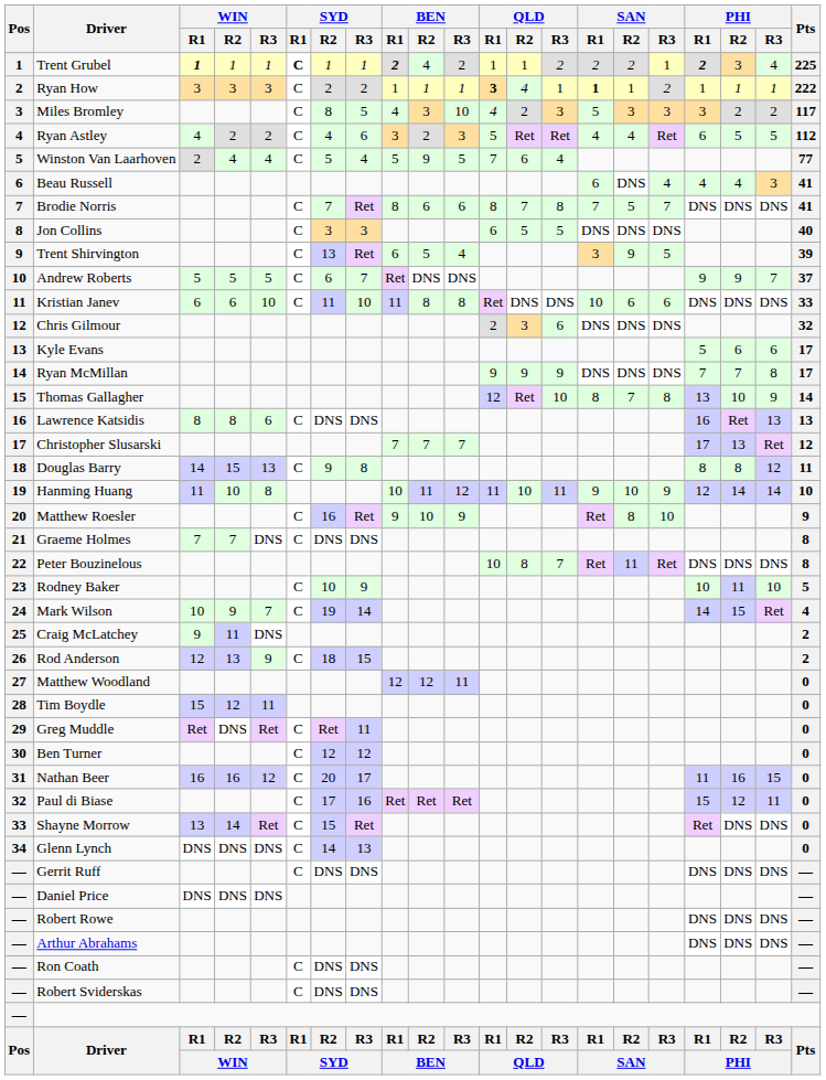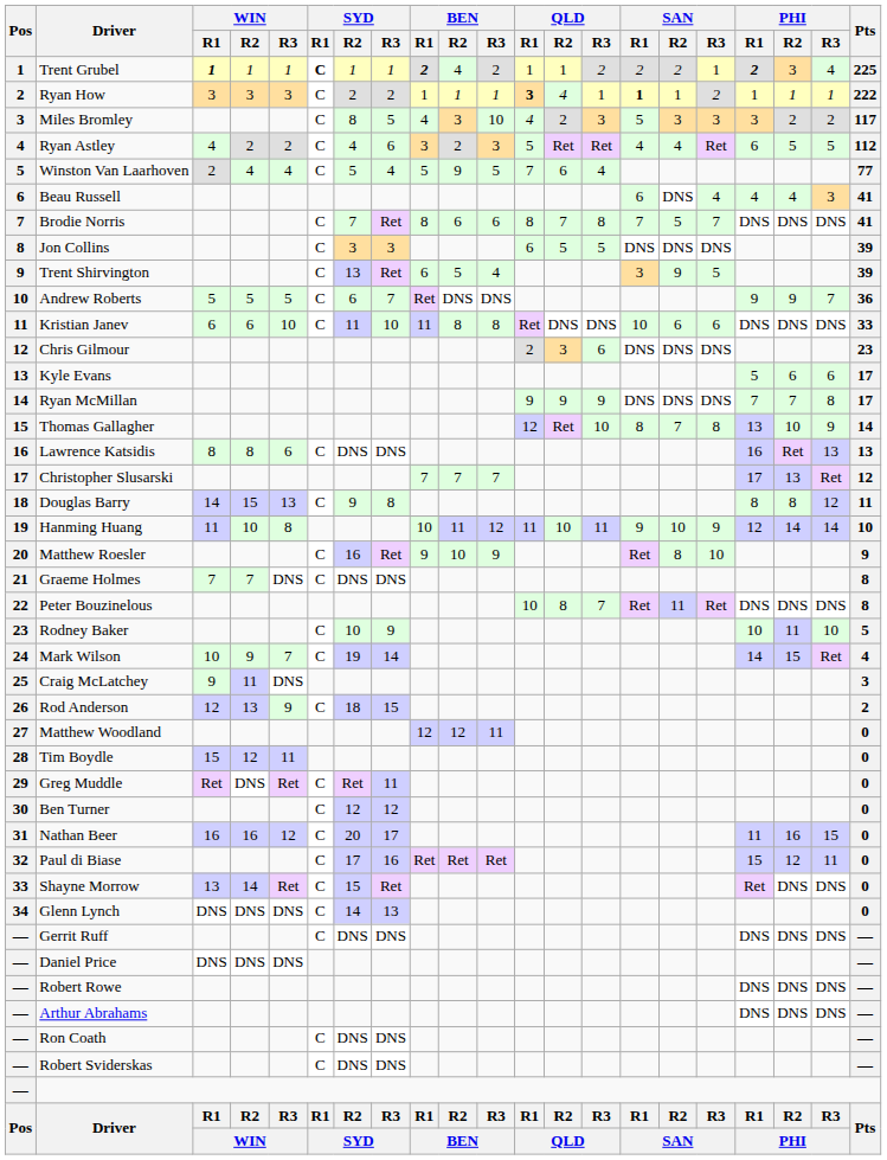 <table class="wikitable" style="font-size:85%; text-align:center">
 <tr>
 <th rowspan="2" valign="middle">Pos</th>
 <th rowspan="2" valign="middle">Driver</th>
 <th colspan="3"><a href='#'>WIN</a><br></th>
 <th colspan="3"><a href='#'>SYD</a><br></th>
 <th colspan="3"><a href='#'>BEN</a><br></th>
 <th colspan="3"><a href='#'>QLD</a><br></th>
 <th colspan="3"><a href='#'>SAN</a><br></th>
 <th colspan="3"><a href='#'>PHI</a><br></th>
 <th rowspan="2" valign="middle">Pts</th>
 </tr>
 <tr>
 <th>R1</th>
 <th>R2</th>
 <th>R3</th>
 <th>R1</th>
 <th>R2</th>
 <th>R3</th>
 <th>R1</th>
 <th>R2</th>
 <th>R3</th>
 <th>R1</th>
 <th>R2</th>
 <th>R3</th>
 <th>R1</th>
 <th>R2</th>
 <th>R3</th>
 <th>R1</th>
 <th>R2</th>
 <th>R3</th>
 </tr>
 <tr>
 <th>1</th>
 <td align="left"> Trent Grubel</td>
 <td style="background:#ffffbf;"><strong><em>1</em></strong></td>
 <td style="background:#ffffbf;"><em>1</em></td>
 <td style="background:#ffffbf;"><em>1</em></td>
 <td style="background:#ffffff;"><strong>C</strong></td>
 <td style="background:#ffffbf;"><em>1</em></td>
 <td style="background:#ffffbf;"><em>1</em></td>
 <td style="background:#dfdfdf;"><strong><em>2</em></strong></td>
 <td style="background:#dfffdf;">4</td>
 <td style="background:#dfdfdf;">2</td>
 <td style="background:#ffffbf;">1</td>
 <td style="background:#ffffbf;">1</td>
 <td style="background:#dfdfdf;"><em>2</em></td>
 <td style="background:#dfdfdf;"><em>2</em></td>
 <td style="background:#dfdfdf;"><em>2</em></td>
 <td style="background:#ffffbf;">1</td>
 <td style="background:#dfdfdf;"><strong><em>2</em></strong></td>
 <td style="background:#ffdf9f;">3</td>
 <td style="background:#dfffdf;">4</td>
 <th>225</th>
 </tr>
 <tr>
 <th>2</th>
 <td align="left"> Ryan How</td>
 <td style="background:#ffdf9f;">3</td>
 <td style="background:#ffdf9f;">3</td>
 <td style="background:#ffdf9f;">3</td>
 <td style="background:#ffffff;">C</td>
 <td style="background:#dfdfdf;">2</td>
 <td style="background:#dfdfdf;">2</td>
 <td style="background:#ffffbf;">1</td>
 <td style="background:#ffffbf;"><em>1</em></td>
 <td style="background:#ffffbf;"><em>1</em></td>
 <td style="background:#ffdf9f;"><strong>3</strong></td>
 <td style="background:#dfffdf;"><em>4</em></td>
 <td style="background:#ffffbf;">1</td>
 <td style="background:#ffffbf;"><strong>1</strong></td>
 <td style="background:#ffffbf;">1</td>
 <td style="background:#dfdfdf;"><em>2</em></td>
 <td style="background:#ffffbf;">1</td>
 <td style="background:#ffffbf;"><em>1</em></td>
 <td style="background:#ffffbf;"><em>1</em></td>
 <th>222</th>
 </tr>
 <tr>
 <th>3</th>
 <td align="left"> Miles Bromley</td>
 <td></td>
 <td></td>
 <td></td>
 <td style="background:#ffffff;">C</td>
 <td style="background:#dfffdf;">8</td>
 <td style="background:#dfffdf;">5</td>
 <td style="background:#dfffdf;">4</td>
 <td style="background:#ffdf9f;">3</td>
 <td style="background:#dfffdf;">10</td>
 <td style="background:#dfffdf;"><em>4</em></td>
 <td style="background:#dfdfdf;">2</td>
 <td style="background:#ffdf9f;">3</td>
 <td style="background:#dfffdf;">5</td>
 <td style="background:#ffdf9f;">3</td>
 <td style="background:#ffdf9f;">3</td>
 <td style="background:#ffdf9f;">3</td>
 <td style="background:#dfdfdf;">2</td>
 <td style="background:#dfdfdf;">2</td>
 <th>117</th>
 </tr>
 <tr>
 <th>4</th>
 <td align="left"> Ryan Astley</td>
 <td style="background:#dfffdf;">4</td>
 <td style="background:#dfdfdf;">2</td>
 <td style="background:#dfdfdf;">2</td>
 <td style="background:#ffffff;">C</td>
 <td style="background:#dfffdf;">4</td>
 <td style="background:#dfffdf;">6</td>
 <td style="background:#ffdf9f;">3</td>
 <td style="background:#dfdfdf;">2</td>
 <td style="background:#ffdf9f;">3</td>
 <td style="background:#dfffdf;">5</td>
 <td style="background:#efcfff;">Ret</td>
 <td style="background:#efcfff;">Ret</td>
 <td style="background:#dfffdf;">4</td>
 <td style="background:#dfffdf;">4</td>
 <td style="background:#efcfff;">Ret</td>
 <td style="background:#dfffdf;">6</td>
 <td style="background:#dfffdf;">5</td>
 <td style="background:#dfffdf;">5</td>
 <th>112</th>
 </tr>
 <tr>
 <th>5</th>
 <td nowrap="" align="left"> Winston Van Laarhoven</td>
 <td style="background:#dfdfdf;">2</td>
 <td style="background:#dfffdf;">4</td>
 <td style="background:#dfffdf;">4</td>
 <td style="background:#ffffff;">C</td>
 <td style="background:#dfffdf;">5</td>
 <td style="background:#dfffdf;">4</td>
 <td style="background:#dfffdf;">5</td>
 <td style="background:#dfffdf;">9</td>
 <td style="background:#dfffdf;">5</td>
 <td style="background:#dfffdf;">7</td>
 <td style="background:#dfffdf;">6</td>
 <td style="background:#dfffdf;">4</td>
 <td></td>
 <td></td>
 <td></td>
 <td></td>
 <td></td>
 <td></td>
 <th>77</th>
 </tr>
 <tr>
 <th>6</th>
 <td align="left"> Beau Russell</td>
 <td></td>
 <td></td>
 <td></td>
 <td></td>
 <td></td>
 <td></td>
 <td></td>
 <td></td>
 <td></td>
 <td></td>
 <td></td>
 <td></td>
 <td style="background:#dfffdf;">6</td>
 <td style="background:#ffffff;">DNS</td>
 <td style="background:#dfffdf;">4</td>
 <td style="background:#dfffdf;">4</td>
 <td style="background:#dfffdf;">4</td>
 <td style="background:#ffdf9f;">3</td>
 <th>41</th>
 </tr>
 <tr>
 <th>7</th>
 <td align="left"> Brodie Norris</td>
 <td></td>
 <td></td>
 <td></td>
 <td style="background:#ffffff;">C</td>
 <td style="background:#dfffdf;">7</td>
 <td style="background:#efcfff;">Ret</td>
 <td style="background:#dfffdf;">8</td>
 <td style="background:#dfffdf;">6</td>
 <td style="background:#dfffdf;">6</td>
 <td style="background:#dfffdf;">8</td>
 <td style="background:#dfffdf;">7</td>
 <td style="background:#dfffdf;">8</td>
 <td style="background:#dfffdf;">7</td>
 <td style="background:#dfffdf;">5</td>
 <td style="background:#dfffdf;">7</td>
 <td style="background:#ffffff;">DNS</td>
 <td style="background:#ffffff;">DNS</td>
 <td style="background:#ffffff;">DNS</td>
 <th>41</th>
 </tr>
 <tr>
 <th>8</th>
 <td align="left"> Jon Collins</td>
 <td></td>
 <td></td>
 <td></td>
 <td style="background:#ffffff;">C</td>
 <td style="background:#ffdf9f;">3</td>
 <td style="background:#ffdf9f;">3</td>
 <td></td>
 <td></td>
 <td></td>
 <td style="background:#dfffdf;">6</td>
 <td style="background:#dfffdf;">5</td>
 <td style="background:#dfffdf;">5</td>
 <td style="background:#ffffff;">DNS</td>
 <td style="background:#ffffff;">DNS</td>
 <td style="background:#ffffff;">DNS</td>
 <td></td>
 <td></td>
 <td></td>
-<th>40</th>
+<th>39</th>
 </tr>
 <tr>
 <th>9</th>
 <td align="left"> Trent Shirvington</td>
 <td></td>
 <td></td>
 <td></td>
 <td style="background:#ffffff;">C</td>
 <td style="background:#cfcfff;">13</td>
 <td style="background:#efcfff;">Ret</td>
 <td style="background:#dfffdf;">6</td>
 <td style="background:#dfffdf;">5</td>
 <td style="background:#dfffdf;">4</td>
 <td></td>
 <td></td>
 <td></td>
 <td style="background:#ffdf9f;">3</td>
 <td style="background:#dfffdf;">9</td>
 <td style="background:#dfffdf;">5</td>
 <td></td>
 <td></td>
 <td></td>
 <th>39</th>
 </tr>
 <tr>
 <th>10</th>
 <td nowrap="" align="left"> Andrew Roberts</td>
 <td style="background:#dfffdf;">5</td>
 <td style="background:#dfffdf;">5</td>
 <td style="background:#dfffdf;">5</td>
 <td style="background:#ffffff;">C</td>
 <td style="background:#dfffdf;">6</td>
 <td style="background:#dfffdf;">7</td>
 <td style="background:#efcfff;">Ret</td>
 <td style="background:#ffffff;">DNS</td>
 <td style="background:#ffffff;">DNS</td>
 <td></td>
 <td></td>
 <td></td>
 <td></td>
 <td></td>
 <td></td>
 <td style="background:#dfffdf;">9</td>
 <td style="background:#dfffdf;">9</td>
 <td style="background:#dfffdf;">7</td>
-<th>37</th>
+<th>36</th>
 </tr>
 <tr>
 <th>11</th>
 <td align="left"> Kristian Janev</td>
 <td style="background:#dfffdf;">6</td>
 <td style="background:#dfffdf;">6</td>
 <td style="background:#dfffdf;">10</td>
 <td style="background:#ffffff;">C</td>
 <td style="background:#cfcfff;">11</td>
 <td style="background:#dfffdf;">10</td>
 <td style="background:#cfcfff;">11</td>
 <td style="background:#dfffdf;">8</td>
 <td style="background:#dfffdf;">8</td>
 <td style="background:#efcfff;">Ret</td>
 <td style="background:#ffffff;">DNS</td>
 <td style="background:#ffffff;">DNS</td>
 <td style="background:#dfffdf;">10</td>
 <td style="background:#dfffdf;">6</td>
 <td style="background:#dfffdf;">6</td>
 <td style="background:#ffffff;">DNS</td>
 <td style="background:#ffffff;">DNS</td>
 <td style="background:#ffffff;">DNS</td>
 <th>33</th>
 </tr>
 <tr>
 <th>12</th>
 <td align="left"> Chris Gilmour</td>
 <td></td>
 <td></td>
 <td></td>
 <td></td>
 <td></td>
 <td></td>
 <td></td>
 <td></td>
 <td></td>
 <td style="background:#dfdfdf;">2</td>
 <td style="background:#ffdf9f;">3</td>
 <td style="background:#dfffdf;">6</td>
 <td style="background:#ffffff;">DNS</td>
 <td style="background:#ffffff;">DNS</td>
 <td style="background:#ffffff;">DNS</td>
 <td></td>
 <td></td>
 <td></td>
-<th>32</th>
+<th>23</th>
 </tr>
 <tr>
 <th>13</th>
 <td align="left"> Kyle Evans</td>
 <td></td>
 <td></td>
 <td></td>
 <td></td>
 <td></td>
 <td></td>
 <td></td>
 <td></td>
 <td></td>
 <td></td>
 <td></td>
 <td></td>
 <td></td>
 <td></td>
 <td></td>
 <td style="background:#dfffdf;">5</td>
 <td style="background:#dfffdf;">6</td>
 <td style="background:#dfffdf;">6</td>
 <th>17</th>
 </tr>
 <tr>
 <th>14</th>
 <td align="left"> Ryan McMillan</td>
 <td></td>
 <td></td>
 <td></td>
 <td></td>
 <td></td>
 <td></td>
 <td></td>
 <td></td>
 <td></td>
 <td style="background:#dfffdf;">9</td>
 <td style="background:#dfffdf;">9</td>
 <td style="background:#dfffdf;">9</td>
 <td style="background:#ffffff;">DNS</td>
 <td style="background:#ffffff;">DNS</td>
 <td style="background:#ffffff;">DNS</td>
 <td style="background:#dfffdf;">7</td>
 <td style="background:#dfffdf;">7</td>
 <td style="background:#dfffdf;">8</td>
 <th>17</th>
 </tr>
 <tr>
 <th>15</th>
 <td align="left"> Thomas Gallagher</td>
 <td></td>
 <td></td>
 <td></td>
 <td></td>
 <td></td>
 <td></td>
 <td></td>
 <td></td>
 <td></td>
 <td style="background:#cfcfff;">12</td>
 <td style="background:#efcfff;">Ret</td>
 <td style="background:#dfffdf;">10</td>
 <td style="background:#dfffdf;">8</td>
 <td style="background:#dfffdf;">7</td>
 <td style="background:#dfffdf;">8</td>
 <td style="background:#cfcfff;">13</td>
 <td style="background:#dfffdf;">10</td>
 <td style="background:#dfffdf;">9</td>
 <th>14</th>
 </tr>
 <tr>
 <th>16</th>
 <td align="left"> Lawrence Katsidis</td>
 <td style="background:#dfffdf;">8</td>
 <td style="background:#dfffdf;">8</td>
 <td style="background:#dfffdf;">6</td>
 <td style="background:#ffffff;">C</td>
 <td style="background:#ffffff;">DNS</td>
 <td style="background:#ffffff;">DNS</td>
 <td></td>
 <td></td>
 <td></td>
 <td></td>
 <td></td>
 <td></td>
 <td></td>
 <td></td>
 <td></td>
 <td style="background:#cfcfff;">16</td>
 <td style="background:#efcfff;">Ret</td>
 <td style="background:#cfcfff;">13</td>
 <th>13</th>
 </tr>
 <tr>
 <th>17</th>
 <td align="left"> Christopher Slusarski</td>
 <td></td>
 <td></td>
 <td></td>
 <td></td>
 <td></td>
 <td></td>
 <td style="background:#dfffdf;">7</td>
 <td style="background:#dfffdf;">7</td>
 <td style="background:#dfffdf;">7</td>
 <td></td>
 <td></td>
 <td></td>
 <td></td>
 <td></td>
 <td></td>
 <td style="background:#cfcfff;">17</td>
 <td style="background:#cfcfff;">13</td>
 <td style="background:#efcfff;">Ret</td>
 <th>12</th>
 </tr>
 <tr>
 <th>18</th>
 <td align="left"> Douglas Barry</td>
 <td style="background:#cfcfff;">14</td>
 <td style="background:#cfcfff;">15</td>
 <td style="background:#cfcfff;">13</td>
 <td style="background:#ffffff;">C</td>
 <td style="background:#dfffdf;">9</td>
 <td style="background:#dfffdf;">8</td>
 <td></td>
 <td></td>
 <td></td>
 <td></td>
 <td></td>
 <td></td>
 <td></td>
 <td></td>
 <td></td>
 <td style="background:#dfffdf;">8</td>
 <td style="background:#dfffdf;">8</td>
 <td style="background:#cfcfff;">12</td>
 <th>11</th>
 </tr>
 <tr>
 <th>19</th>
 <td align="left"> Hanming Huang</td>
 <td style="background:#cfcfff;">11</td>
 <td style="background:#dfffdf;">10</td>
 <td style="background:#dfffdf;">8</td>
 <td></td>
 <td></td>
 <td></td>
 <td style="background:#dfffdf;">10</td>
 <td style="background:#cfcfff;">11</td>
 <td style="background:#cfcfff;">12</td>
 <td style="background:#cfcfff;">11</td>
 <td style="background:#dfffdf;">10</td>
 <td style="background:#cfcfff;">11</td>
 <td style="background:#dfffdf;">9</td>
 <td style="background:#dfffdf;">10</td>
 <td style="background:#dfffdf;">9</td>
 <td style="background:#cfcfff;">12</td>
 <td style="background:#cfcfff;">14</td>
 <td style="background:#cfcfff;">14</td>
 <th>10</th>
 </tr>
 <tr>
 <th>20</th>
 <td align="left"> Matthew Roesler</td>
 <td></td>
 <td></td>
 <td></td>
 <td style="background:#ffffff;">C</td>
 <td style="background:#cfcfff;">16</td>
 <td style="background:#efcfff;">Ret</td>
 <td style="background:#dfffdf;">9</td>
 <td style="background:#dfffdf;">10</td>
 <td style="background:#dfffdf;">9</td>
 <td></td>
 <td></td>
 <td></td>
 <td style="background:#efcfff;">Ret</td>
 <td style="background:#dfffdf;">8</td>
 <td style="background:#dfffdf;">10</td>
 <td></td>
 <td></td>
 <td></td>
 <th>9</th>
 </tr>
 <tr>
 <th>21</th>
 <td align="left"> Graeme Holmes</td>
 <td style="background:#dfffdf;">7</td>
 <td style="background:#dfffdf;">7</td>
 <td style="background:#ffffff;">DNS</td>
 <td style="background:#ffffff;">C</td>
 <td style="background:#ffffff;">DNS</td>
 <td style="background:#ffffff;">DNS</td>
 <td></td>
 <td></td>
 <td></td>
 <td></td>
 <td></td>
 <td></td>
 <td></td>
 <td></td>
 <td></td>
 <td></td>
 <td></td>
 <td></td>
 <th>8</th>
 </tr>
 <tr>
 <th>22</th>
 <td align="left"> Peter Bouzinelous</td>
 <td></td>
 <td></td>
 <td></td>
 <td></td>
 <td></td>
 <td></td>
 <td></td>
 <td></td>
 <td></td>
 <td style="background:#dfffdf;">10</td>
 <td style="background:#dfffdf;">8</td>
 <td style="background:#dfffdf;">7</td>
 <td style="background:#efcfff;">Ret</td>
 <td style="background:#cfcfff;">11</td>
 <td style="background:#efcfff;">Ret</td>
 <td style="background:#ffffff;">DNS</td>
 <td style="background:#ffffff;">DNS</td>
 <td style="background:#ffffff;">DNS</td>
 <th>8</th>
 </tr>
 <tr>
 <th>23</th>
 <td align="left"> Rodney Baker</td>
 <td></td>
 <td></td>
 <td></td>
 <td style="background:#ffffff;">C</td>
 <td style="background:#dfffdf;">10</td>
 <td style="background:#dfffdf;">9</td>
 <td></td>
 <td></td>
 <td></td>
 <td></td>
 <td></td>
 <td></td>
 <td></td>
 <td></td>
 <td></td>
 <td style="background:#dfffdf;">10</td>
 <td style="background:#cfcfff;">11</td>
 <td style="background:#dfffdf;">10</td>
 <th>5</th>
 </tr>
 <tr>
 <th>24</th>
 <td align="left"> Mark Wilson</td>
 <td style="background:#dfffdf;">10</td>
 <td style="background:#dfffdf;">9</td>
 <td style="background:#dfffdf;">7</td>
 <td style="background:#ffffff;">C</td>
 <td style="background:#cfcfff;">19</td>
 <td style="background:#cfcfff;">14</td>
 <td></td>
 <td></td>
 <td></td>
 <td></td>
 <td></td>
 <td></td>
 <td></td>
 <td></td>
 <td></td>
 <td style="background:#cfcfff;">14</td>
 <td style="background:#cfcfff;">15</td>
 <td style="background:#efcfff;">Ret</td>
 <th>4</th>
 </tr>
 <tr>
 <th>25</th>
 <td align="left"> Craig McLatchey</td>
 <td style="background:#dfffdf;">9</td>
 <td style="background:#cfcfff;">11</td>
 <td style="background:#ffffff;">DNS</td>
 <td></td>
 <td></td>
 <td></td>
 <td></td>
 <td></td>
 <td></td>
 <td></td>
 <td></td>
 <td></td>
 <td></td>
 <td></td>
 <td></td>
 <td></td>
 <td></td>
 <td></td>
-<th>2</th>
+<th>3</th>
 </tr>
 <tr>
 <th>26</th>
 <td align="left"> Rod Anderson</td>
 <td style="background:#cfcfff;">12</td>
 <td style="background:#cfcfff;">13</td>
 <td style="background:#dfffdf;">9</td>
 <td style="background:#ffffff;">C</td>
 <td style="background:#cfcfff;">18</td>
 <td style="background:#cfcfff;">15</td>
 <td></td>
 <td></td>
 <td></td>
 <td></td>
 <td></td>
 <td></td>
 <td></td>
 <td></td>
 <td></td>
 <td></td>
 <td></td>
 <td></td>
 <th>2</th>
 </tr>
 <tr>
 <th>27</th>
 <td align="left"> Matthew Woodland</td>
 <td></td>
 <td></td>
 <td></td>
 <td></td>
 <td></td>
 <td></td>
 <td style="background:#cfcfff;">12</td>
 <td style="background:#cfcfff;">12</td>
 <td style="background:#cfcfff;">11</td>
 <td></td>
 <td></td>
 <td></td>
 <td></td>
 <td></td>
 <td></td>
 <td></td>
 <td></td>
 <td></td>
 <th>0</th>
 </tr>
 <tr>
 <th>28</th>
 <td align="left"> Tim Boydle</td>
 <td style="background:#cfcfff;">15</td>
 <td style="background:#cfcfff;">12</td>
 <td style="background:#cfcfff;">11</td>
 <td></td>
 <td></td>
 <td></td>
 <td></td>
 <td></td>
 <td></td>
 <td></td>
 <td></td>
 <td></td>
 <td></td>
 <td></td>
 <td></td>
 <td></td>
 <td></td>
 <td></td>
 <th>0</th>
 </tr>
 <tr>
 <th>29</th>
 <td align="left"> Greg Muddle</td>
 <td style="background:#efcfff;">Ret</td>
 <td style="background:#ffffff;">DNS</td>
 <td style="background:#efcfff;">Ret</td>
 <td style="background:#ffffff;">C</td>
 <td style="background:#efcfff;">Ret</td>
 <td style="background:#cfcfff;">11</td>
 <td></td>
 <td></td>
 <td></td>
 <td></td>
 <td></td>
 <td></td>
 <td></td>
 <td></td>
 <td></td>
 <td></td>
 <td></td>
 <td></td>
 <th>0</th>
 </tr>
 <tr>
 <th>30</th>
 <td align="left"> Ben Turner</td>
 <td></td>
 <td></td>
 <td></td>
 <td style="background:#ffffff;">C</td>
 <td style="background:#cfcfff;">12</td>
 <td style="background:#cfcfff;">12</td>
 <td></td>
 <td></td>
 <td></td>
 <td></td>
 <td></td>
 <td></td>
 <td></td>
 <td></td>
 <td></td>
 <td></td>
 <td></td>
 <td></td>
 <th>0</th>
 </tr>
 <tr>
 <th>31</th>
 <td align="left"> Nathan Beer</td>
 <td style="background:#cfcfff;">16</td>
 <td style="background:#cfcfff;">16</td>
 <td style="background:#cfcfff;">12</td>
 <td style="background:#ffffff;">C</td>
 <td style="background:#cfcfff;">20</td>
 <td style="background:#cfcfff;">17</td>
 <td></td>
 <td></td>
 <td></td>
 <td></td>
 <td></td>
 <td></td>
 <td></td>
 <td></td>
 <td></td>
 <td style="background:#cfcfff;">11</td>
 <td style="background:#cfcfff;">16</td>
 <td style="background:#cfcfff;">15</td>
 <th>0</th>
 </tr>
 <tr>
 <th>32</th>
 <td align="left"> Paul di Biase</td>
 <td></td>
 <td></td>
 <td></td>
 <td style="background:#ffffff;">C</td>
 <td style="background:#cfcfff;">17</td>
 <td style="background:#cfcfff;">16</td>
 <td style="background:#efcfff;">Ret</td>
 <td style="background:#efcfff;">Ret</td>
 <td style="background:#efcfff;">Ret</td>
 <td></td>
 <td></td>
 <td></td>
 <td></td>
 <td></td>
 <td></td>
 <td style="background:#cfcfff;">15</td>
 <td style="background:#cfcfff;">12</td>
 <td style="background:#cfcfff;">11</td>
 <th>0</th>
 </tr>
 <tr>
 <th>33</th>
 <td align="left"> Shayne Morrow</td>
 <td style="background:#cfcfff;">13</td>
 <td style="background:#cfcfff;">14</td>
 <td style="background:#efcfff;">Ret</td>
 <td style="background:#ffffff;">C</td>
 <td style="background:#cfcfff;">15</td>
 <td style="background:#efcfff;">Ret</td>
 <td></td>
 <td></td>
 <td></td>
 <td></td>
 <td></td>
 <td></td>
 <td></td>
 <td></td>
 <td></td>
 <td style="background:#efcfff;">Ret</td>
 <td style="background:#ffffff;">DNS</td>
 <td style="background:#ffffff;">DNS</td>
 <th>0</th>
 </tr>
 <tr>
 <th>34</th>
 <td align="left"> Glenn Lynch</td>
 <td style="background:#ffffff;">DNS</td>
 <td style="background:#ffffff;">DNS</td>
 <td style="background:#ffffff;">DNS</td>
 <td style="background:#ffffff;">C</td>
 <td style="background:#cfcfff;">14</td>
 <td style="background:#cfcfff;">13</td>
 <td></td>
 <td></td>
 <td></td>
 <td></td>
 <td></td>
 <td></td>
 <td></td>
 <td></td>
 <td></td>
 <td></td>
 <td></td>
 <td></td>
 <th>0</th>
 </tr>
 <tr>
 <th>—</th>
 <td align="left"> Gerrit Ruff</td>
 <td></td>
 <td></td>
 <td></td>
 <td style="background:#ffffff;">C</td>
 <td style="background:#ffffff;">DNS</td>
 <td style="background:#ffffff;">DNS</td>
 <td></td>
 <td></td>
 <td></td>
 <td></td>
 <td></td>
 <td></td>
 <td></td>
 <td></td>
 <td></td>
 <td style="background:#ffffff;">DNS</td>
 <td style="background:#ffffff;">DNS</td>
 <td style="background:#ffffff;">DNS</td>
 <th>—</th>
 </tr>
 <tr>
 <th>—</th>
 <td align="left"> Daniel Price</td>
 <td style="background:#ffffff;">DNS</td>
 <td style="background:#ffffff;">DNS</td>
 <td style="background:#ffffff;">DNS</td>
 <td></td>
 <td></td>
 <td></td>
 <td></td>
 <td></td>
 <td></td>
 <td></td>
 <td></td>
 <td></td>
 <td></td>
 <td></td>
 <td></td>
 <td></td>
 <td></td>
 <td></td>
 <th>—</th>
 </tr>
 <tr>
 <th>—</th>
 <td align="left"> Robert Rowe</td>
 <td></td>
 <td></td>
 <td></td>
 <td></td>
 <td></td>
 <td></td>
 <td></td>
 <td></td>
 <td></td>
 <td></td>
 <td></td>
 <td></td>
 <td></td>
 <td></td>
 <td></td>
 <td style="background:#ffffff;">DNS</td>
 <td style="background:#ffffff;">DNS</td>
 <td style="background:#ffffff;">DNS</td>
 <th>—</th>
 </tr>
 <tr>
 <th>—</th>
 <td align="left"> <a href='#'>Arthur Abrahams</a></td>
 <td></td>
 <td></td>
 <td></td>
 <td></td>
 <td></td>
 <td></td>
 <td></td>
 <td></td>
 <td></td>
 <td></td>
 <td></td>
 <td></td>
 <td></td>
 <td></td>
 <td></td>
 <td style="background:#ffffff;">DNS</td>
 <td style="background:#ffffff;">DNS</td>
 <td style="background:#ffffff;">DNS</td>
 <th>—</th>
 </tr>
 <tr>
 <th>—</th>
 <td align="left"> Ron Coath</td>
 <td></td>
 <td></td>
 <td></td>
 <td style="background:#ffffff;">C</td>
 <td style="background:#ffffff;">DNS</td>
 <td style="background:#ffffff;">DNS</td>
 <td></td>
 <td></td>
 <td></td>
 <td></td>
 <td></td>
 <td></td>
 <td></td>
 <td></td>
 <td></td>
 <td></td>
 <td></td>
 <td></td>
 <th>—</th>
 </tr>
 <tr>
 <th>—</th>
 <td align="left"> Robert Sviderskas</td>
 <td></td>
 <td></td>
 <td></td>
 <td style="background:#ffffff;">C</td>
 <td style="background:#ffffff;">DNS</td>
 <td style="background:#ffffff;">DNS</td>
 <td></td>
 <td></td>
 <td></td>
 <td></td>
 <td></td>
 <td></td>
 <td></td>
 <td></td>
 <td></td>
 <td></td>
 <td></td>
 <td></td>
 <th>—</th>
 </tr>
 <tr>
 <th>—</th>
 </tr>
 <tr>
 <th rowspan="2">Pos</th>
 <th rowspan="2">Driver</th>
 <th>R1</th>
 <th>R2</th>
 <th>R3</th>
 <th>R1</th>
 <th>R2</th>
 <th>R3</th>
 <th>R1</th>
 <th>R2</th>
 <th>R3</th>
 <th>R1</th>
 <th>R2</th>
 <th>R3</th>
 <th>R1</th>
 <th>R2</th>
 <th>R3</th>
 <th>R1</th>
 <th>R2</th>
 <th>R3</th>
 <th rowspan="2">Pts</th>
 </tr>
 <tr valign="top">
 <th colspan="3"><a href='#'>WIN</a><br></th>
 <th colspan="3"><a href='#'>SYD</a><br></th>
 <th colspan="3"><a href='#'>BEN</a><br></th>
 <th colspan="3"><a href='#'>QLD</a><br></th>
 <th colspan="3"><a href='#'>SAN</a><br></th>
 <th colspan="3"><a href='#'>PHI</a><br></th>
 </tr>
 </table>
